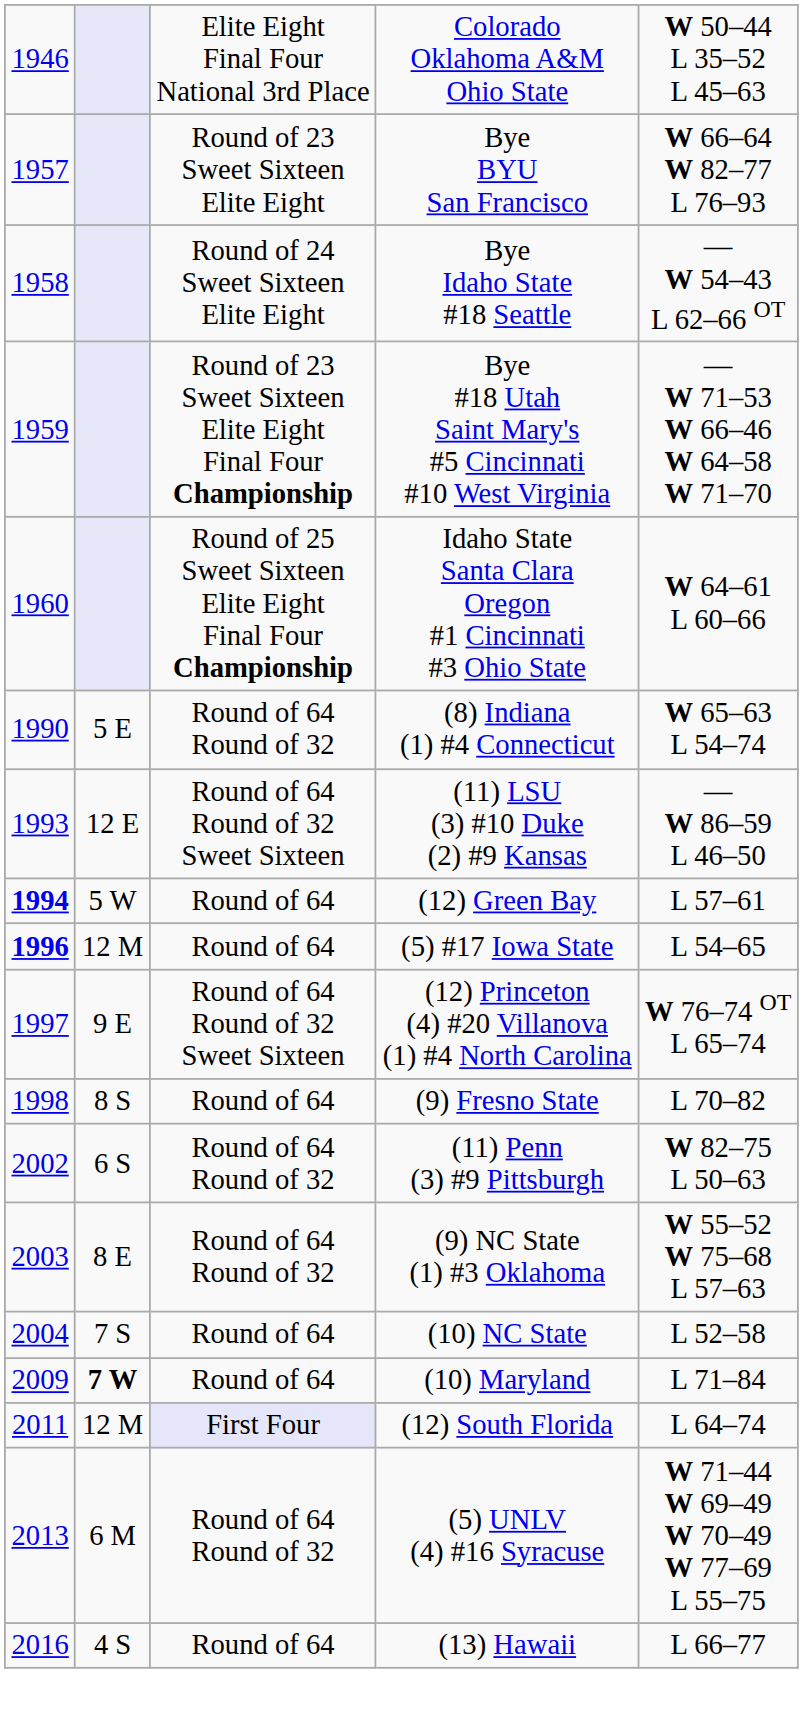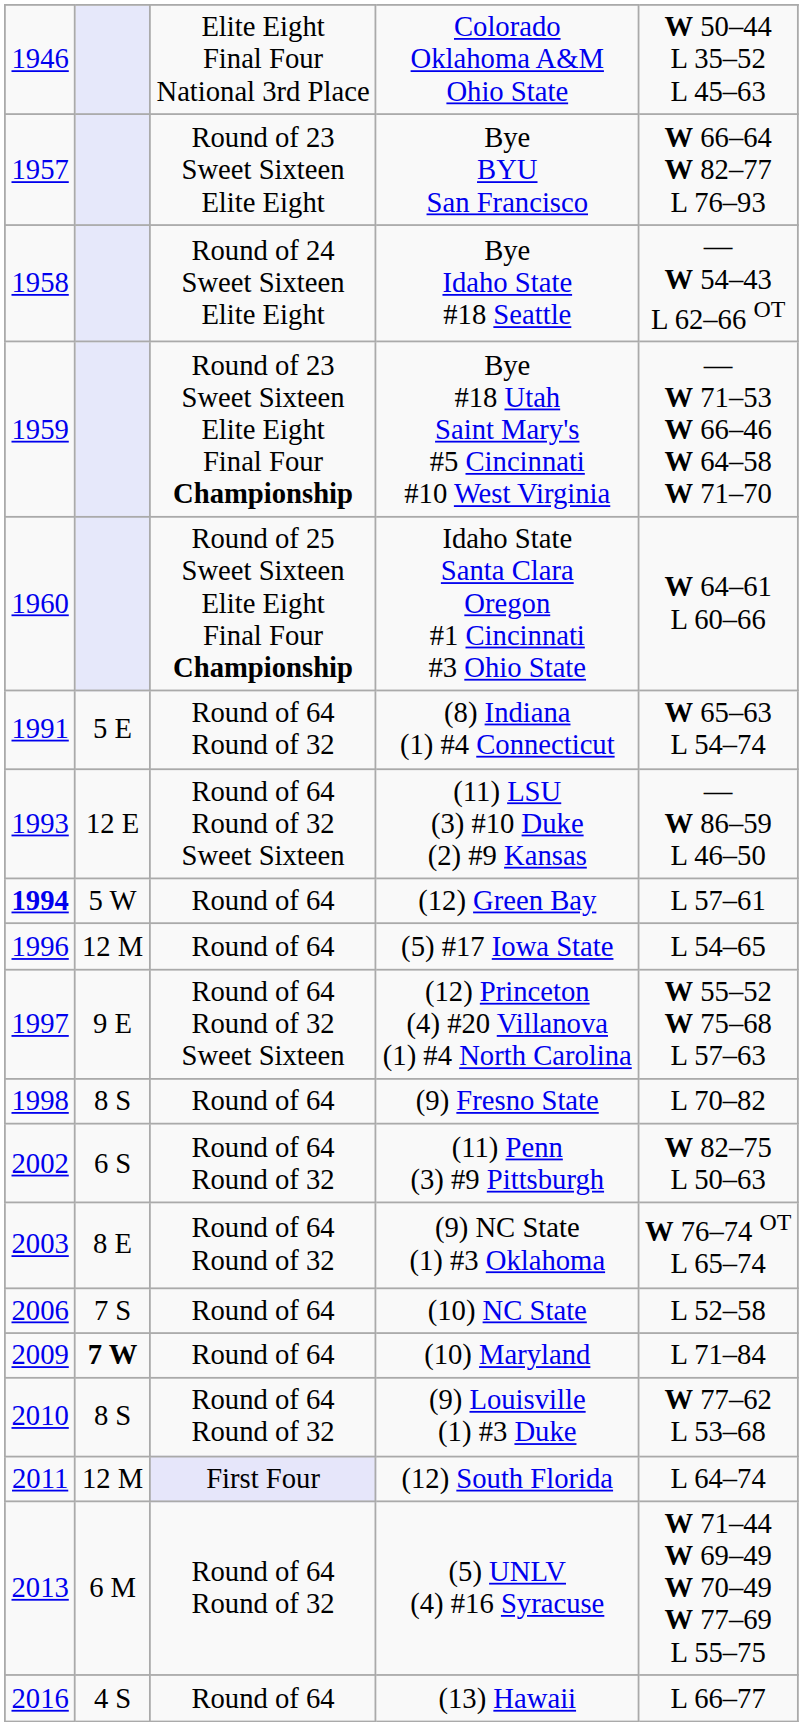 <table class=wikitable style="text-align:center">
 <tr>
 <td><a href='#'>1946</a></td>
 <td style="background:#E6E8FA;"></td>
 <td>Elite Eight<br>Final Four<br>National 3rd Place</td>
 <td><a href='#'>Colorado</a><br><a href='#'>Oklahoma A&M</a><br><a href='#'>Ohio State</a></td>
 <td><strong>W</strong> 50–44<br>L 35–52<br>L 45–63</td>
 </tr>
 <tr>
 <td><a href='#'>1957</a></td>
 <td style="background:#E6E8FA;"></td>
 <td>Round of 23<br>Sweet Sixteen<br>Elite Eight</td>
 <td>Bye<br><a href='#'>BYU</a><br><a href='#'>San Francisco</a></td>
 <td><strong>W</strong> 66–64<br><strong>W</strong> 82–77<br>L 76–93</td>
 </tr>
 <tr>
 <td><a href='#'>1958</a></td>
 <td style="background:#E6E8FA;"></td>
 <td>Round of 24<br>Sweet Sixteen<br>Elite Eight</td>
 <td>Bye<br><a href='#'>Idaho State</a><br>#18 <a href='#'>Seattle</a></td>
 <td>—<br><strong>W</strong> 54–43<br>L 62–66 <sup>OT</sup></td>
 </tr>
 <tr>
 <td><a href='#'>1959</a></td>
 <td style="background:#E6E8FA;"></td>
 <td>Round of 23<br>Sweet Sixteen<br>Elite Eight<br>Final Four<br><strong>Championship</strong></td>
 <td>Bye<br>#18 <a href='#'>Utah</a><br><a href='#'>Saint Mary's</a><br>#5 <a href='#'>Cincinnati</a><br>#10 <a href='#'>West Virginia</a></td>
 <td>—<br><strong>W</strong> 71–53<br><strong>W</strong> 66–46<br><strong>W</strong> 64–58<br><strong>W</strong> 71–70</td>
 </tr>
 <tr>
 <td><a href='#'>1960</a></td>
 <td style="background:#E6E8FA;"></td>
 <td>Round of 25<br>Sweet Sixteen<br>Elite Eight<br>Final Four<br><strong>Championship</strong></td>
 <td>Idaho State<br><a href='#'>Santa Clara</a><br><a href='#'>Oregon</a><br>#1 <a href='#'>Cincinnati</a><br>#3 <a href='#'>Ohio State</a></td>
 <td><strong>W</strong> 64–61<br>L 60–66</td>
 </tr>
 <tr>
-<td><a href='#'>1990</a></td>
+<td><a href='#'>1991</a></td>
 <td>5 E</td>
 <td>Round of 64<br>Round of 32</td>
 <td>(8) <a href='#'>Indiana</a><br>(1) #4 <a href='#'>Connecticut</a></td>
 <td><strong>W</strong> 65–63<br>L 54–74</td>
 </tr>
 <tr>
 <td><a href='#'>1993</a></td>
 <td>12 E</td>
 <td>Round of 64<br>Round of 32<br>Sweet Sixteen</td>
 <td>(11) <a href='#'>LSU</a><br>(3) #10 <a href='#'>Duke</a><br>(2) #9 <a href='#'>Kansas</a></td>
 <td>—<br><strong>W</strong> 86–59<br>L 46–50</td>
 </tr>
 <tr>
 <td><strong><a href='#'>1994</a></strong></td>
 <td>5 W</td>
 <td>Round of 64</td>
 <td>(12) <a href='#'>Green Bay</a></td>
 <td>L 57–61</td>
 </tr>
 <tr>
-<td><strong><a href='#'>1996</a></strong></td>
+<td><a href='#'>1996</a></td>
 <td>12 M</td>
 <td>Round of 64</td>
 <td>(5) #17 <a href='#'>Iowa State</a></td>
 <td>L 54–65</td>
 </tr>
 <tr>
 <td><a href='#'>1997</a></td>
 <td>9 E</td>
 <td>Round of 64<br>Round of 32<br>Sweet Sixteen</td>
 <td>(12) <a href='#'>Princeton</a><br>(4) #20 <a href='#'>Villanova</a><br>(1) #4 <a href='#'>North Carolina</a></td>
-<td><strong>W</strong> 76–74 <sup>OT</sup><br>L 65–74</td>
+<td><strong>W</strong> 55–52<br><strong>W</strong> 75–68<br>L 57–63</td>
 </tr>
 <tr>
 <td><a href='#'>1998</a></td>
 <td>8 S</td>
 <td>Round of 64</td>
 <td>(9) <a href='#'>Fresno State</a></td>
 <td>L 70–82</td>
 </tr>
 <tr>
 <td><a href='#'>2002</a></td>
 <td>6 S</td>
 <td>Round of 64<br>Round of 32</td>
 <td>(11) <a href='#'>Penn</a><br>(3) #9 <a href='#'>Pittsburgh</a></td>
 <td><strong>W</strong> 82–75<br>L 50–63</td>
 </tr>
 <tr>
 <td><a href='#'>2003</a></td>
 <td>8 E</td>
 <td>Round of 64<br>Round of 32</td>
 <td>(9) NC State<br>(1) #3 <a href='#'>Oklahoma</a></td>
-<td><strong>W</strong> 55–52<br><strong>W</strong> 75–68<br>L 57–63</td>
+<td><strong>W</strong> 76–74 <sup>OT</sup><br>L 65–74</td>
 </tr>
 <tr>
-<td><a href='#'>2004</a></td>
+<td><a href='#'>2006</a></td>
 <td>7 S</td>
 <td>Round of 64</td>
 <td>(10) <a href='#'>NC State</a></td>
 <td>L 52–58</td>
 </tr>
 <tr>
 <td><a href='#'>2009</a></td>
 <td><strong>7 W</strong></td>
 <td>Round of 64</td>
 <td>(10) <a href='#'>Maryland</a></td>
 <td>L 71–84</td>
+</tr>
+<tr>
+<td><a href='#'>2010</a></td>
+<td>8 S</td>
+<td>Round of 64<br>Round of 32</td>
+<td>(9) <a href='#'>Louisville</a><br>(1) #3 <a href='#'>Duke</a></td>
+<td><strong>W</strong> 77–62<br>L 53–68</td>
 </tr>
 <tr>
 <td><a href='#'>2011</a></td>
 <td>12 M</td>
 <td style="background: lavender;">First Four</td>
 <td>(12) <a href='#'>South Florida</a></td>
 <td>L 64–74</td>
 </tr>
 <tr>
 <td><a href='#'>2013</a></td>
 <td>6 M</td>
 <td>Round of 64<br>Round of 32</td>
 <td>(5) <a href='#'>UNLV</a><br>(4) #16 <a href='#'>Syracuse</a></td>
 <td><strong>W</strong> 71–44<br><strong>W</strong> 69–49<br><strong>W</strong> 70–49<br><strong>W</strong> 77–69<br>L 55–75</td>
 </tr>
 <tr>
 <td><a href='#'>2016</a></td>
 <td>4 S</td>
 <td>Round of 64</td>
 <td>(13) <a href='#'>Hawaii</a></td>
 <td>L 66–77</td>
 </tr>
 </table>
